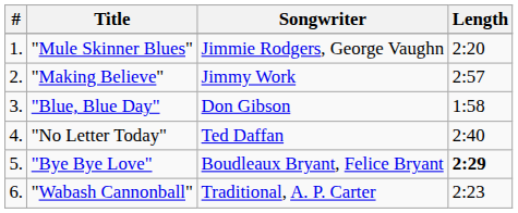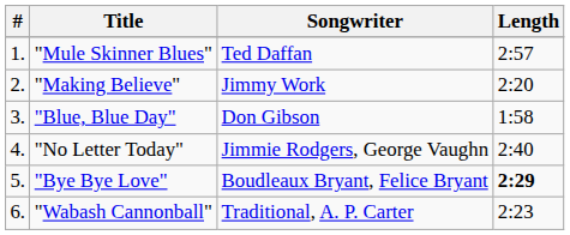 <table class="wikitable">
 <tr>
 <th>#</th>
 <th>Title</th>
 <th>Songwriter</th>
 <th>Length</th>
 </tr>
 <tr bgcolor="#ebf5ff">
 </tr>
 <tr>
 <td>1.</td>
 <td>"<a href='#'>Mule Skinner Blues</a>"</td>
-<td><a href='#'>Jimmie Rodgers</a>, George Vaughn</td>
-<td>2:20</td>
+<td><a href='#'>Ted Daffan</a></td>
+<td>2:57</td>
 </tr>
 <tr>
 <td>2.</td>
 <td>"<a href='#'>Making Believe</a>"</td>
 <td><a href='#'>Jimmy Work</a></td>
-<td>2:57</td>
+<td>2:20</td>
 </tr>
 <tr>
 <td>3.</td>
 <td><a href='#'>"Blue, Blue Day"</a></td>
 <td><a href='#'>Don Gibson</a></td>
 <td>1:58</td>
 </tr>
 <tr>
 <td>4.</td>
 <td>"No Letter Today"</td>
-<td><a href='#'>Ted Daffan</a></td>
+<td><a href='#'>Jimmie Rodgers</a>, George Vaughn</td>
 <td>2:40</td>
 </tr>
 <tr>
 <td>5.</td>
 <td><a href='#'>"Bye Bye Love"</a></td>
 <td><a href='#'>Boudleaux Bryant</a>, <a href='#'>Felice Bryant</a></td>
 <td><strong>2:29</strong></td>
 </tr>
 <tr>
 <td>6.</td>
 <td>"<a href='#'>Wabash Cannonball</a>"</td>
 <td><a href='#'>Traditional</a>, <a href='#'>A. P. Carter</a></td>
 <td>2:23</td>
 </tr>
 </table>
